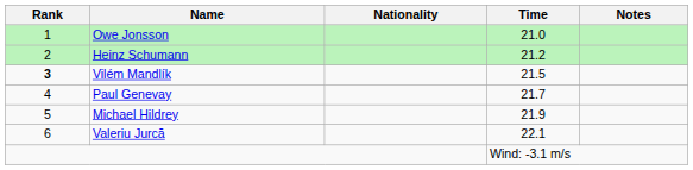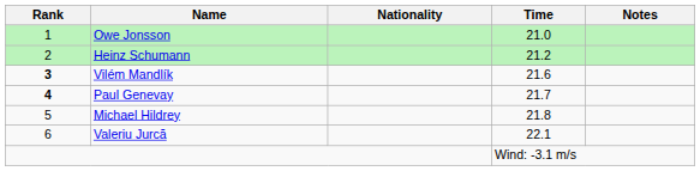 <table class="wikitable sortable" style="text-align:center;width: 55%">
 <tr>
 <th>Rank</th>
 <th>Name</th>
 <th>Nationality</th>
 <th>Time</th>
 <th>Notes</th>
 </tr>
 <tr bgcolor=bbf3bb>
 <td>1</td>
 <td align=left><a href='#'>Owe Jonsson</a></td>
 <td align=left></td>
 <td>21.0</td>
 <td></td>
 </tr>
 <tr bgcolor=bbf3bb>
 <td>2</td>
 <td align=left><a href='#'>Heinz Schumann</a></td>
 <td align=left></td>
 <td>21.2</td>
 <td></td>
 </tr>
 <tr>
 <td><strong>3</strong></td>
 <td align=left><a href='#'>Vilém Mandlík</a></td>
 <td align=left></td>
-<td>21.5</td>
+<td>21.6</td>
 <td></td>
 </tr>
 <tr>
-<td>4</td>
+<td><strong>4</strong></td>
 <td align=left><a href='#'>Paul Genevay</a></td>
 <td align=left></td>
 <td>21.7</td>
 <td></td>
 </tr>
 <tr>
 <td>5</td>
 <td align=left><a href='#'>Michael Hildrey</a></td>
 <td align=left></td>
-<td>21.9</td>
+<td>21.8</td>
 <td></td>
 </tr>
 <tr>
 <td>6</td>
 <td align=left><a href='#'>Valeriu Jurcă</a></td>
 <td align=left></td>
 <td>22.1</td>
 <td></td>
 </tr>
 <tr class="sortbottom">
 <td colspan="3"></td>
 <td colspan="2" style="text-align:left;">Wind: -3.1 m/s</td>
 </tr>
 </table>
